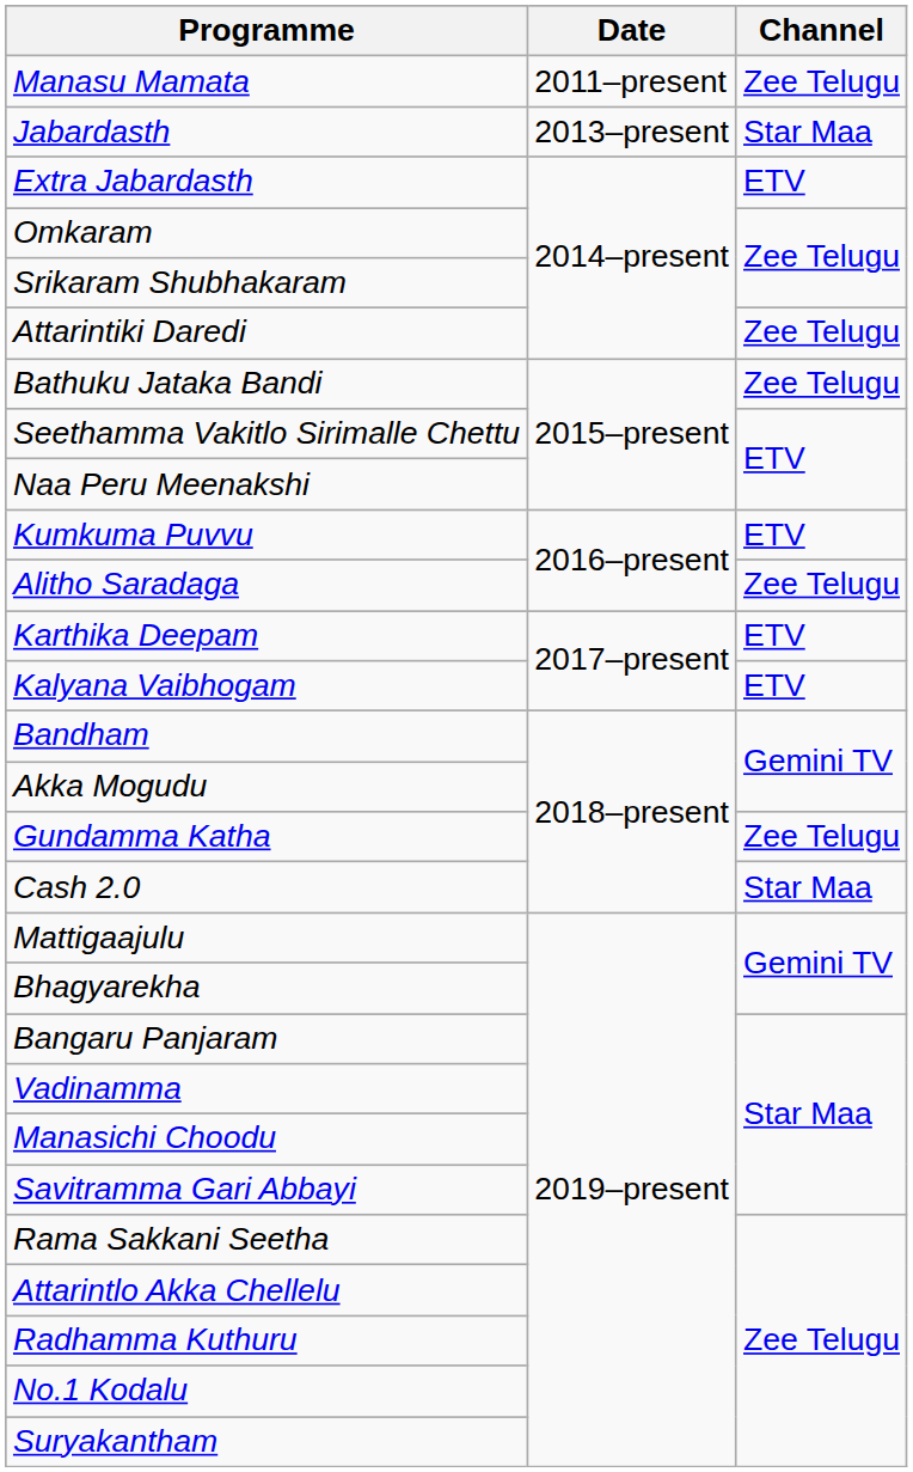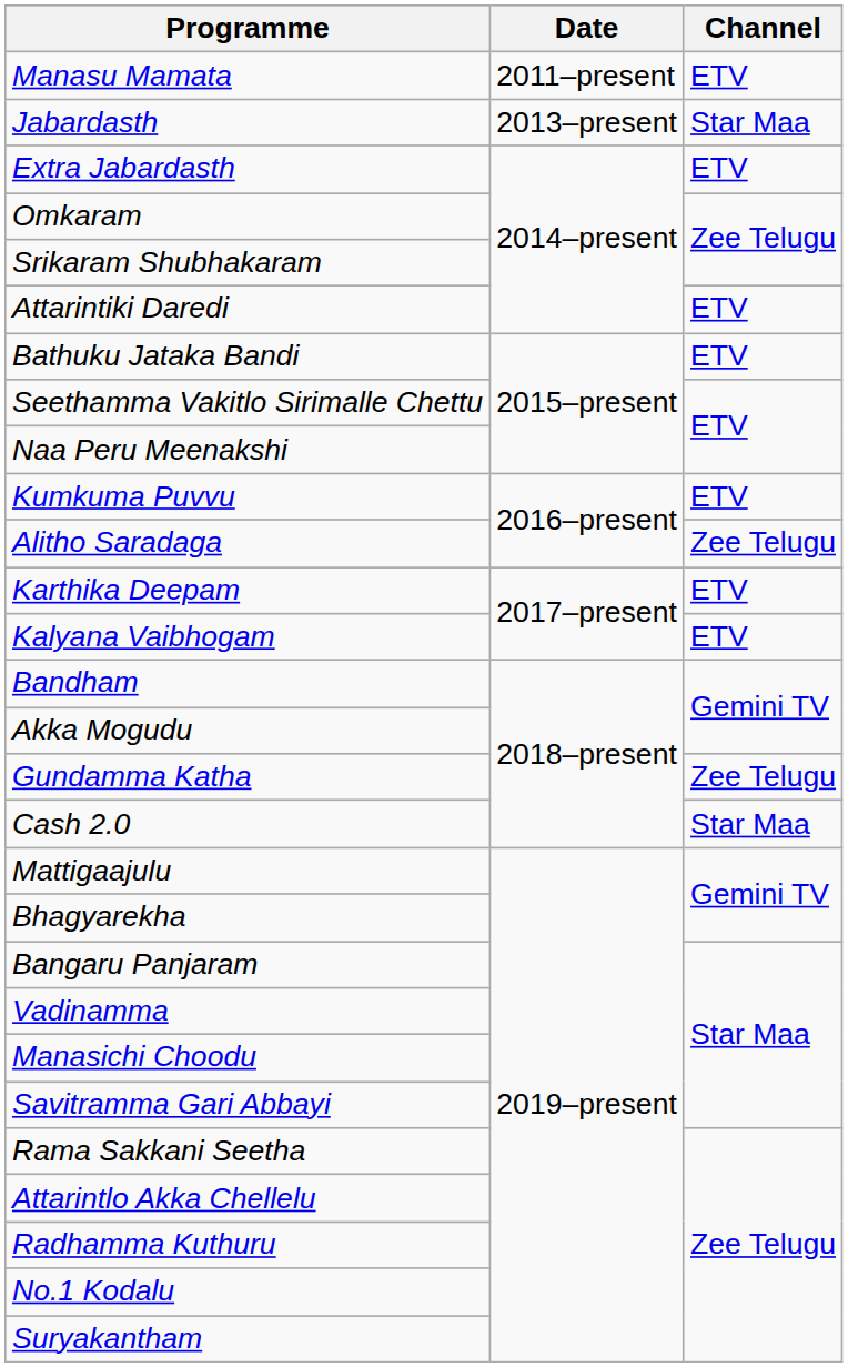 <table class="wikitable">
 <tr>
 <th>Programme</th>
 <th>Date</th>
 <th>Channel</th>
 </tr>
 <tr>
 <td><em><a href='#'>Manasu Mamata</a></em></td>
 <td>2011–present</td>
-<td><a href='#'>Zee Telugu</a></td>
+<td><a href='#'>ETV</a></td>
 </tr>
 <tr>
 <td><em><a href='#'>Jabardasth</a></em></td>
 <td>2013–present</td>
 <td><a href='#'>Star Maa</a></td>
 </tr>
 <tr>
 <td><em><a href='#'>Extra Jabardasth</a></em></td>
 <td rowspan="4">2014–present</td>
 <td><a href='#'>ETV</a></td>
 </tr>
 <tr>
 <td><em>Omkaram</em></td>
 <td rowspan="2"><a href='#'>Zee Telugu</a></td>
 </tr>
 <tr>
 <td><em>Srikaram Shubhakaram</em></td>
 </tr>
 <tr>
 <td><em>Attarintiki Daredi</em></td>
-<td><a href='#'>Zee Telugu</a></td>
+<td><a href='#'>ETV</a></td>
 </tr>
 <tr>
 <td><em>Bathuku Jataka Bandi</em></td>
 <td rowspan="3">2015–present</td>
-<td><a href='#'>Zee Telugu</a></td>
+<td><a href='#'>ETV</a></td>
 </tr>
 <tr>
 <td><em>Seethamma Vakitlo Sirimalle Chettu</em></td>
 <td rowspan="2"><a href='#'>ETV</a></td>
 </tr>
 <tr>
 <td><em>Naa Peru Meenakshi</em></td>
 </tr>
 <tr>
 <td><em><a href='#'>Kumkuma Puvvu</a></em></td>
 <td rowspan="2">2016–present</td>
 <td><a href='#'>ETV</a></td>
 </tr>
 <tr>
 <td><em><a href='#'>Alitho Saradaga</a></em></td>
 <td><a href='#'>Zee Telugu</a></td>
 </tr>
 <tr>
 <td><em><a href='#'>Karthika Deepam</a></em></td>
 <td rowspan="2">2017–present</td>
 <td><a href='#'>ETV</a></td>
 </tr>
 <tr>
 <td><em><a href='#'>Kalyana Vaibhogam</a></em></td>
 <td><a href='#'>ETV</a></td>
 </tr>
 <tr>
 <td><em><a href='#'>Bandham</a></em></td>
 <td rowspan="4">2018–present</td>
 <td rowspan="2"><a href='#'>Gemini TV</a></td>
 </tr>
 <tr>
 <td><em>Akka Mogudu</em></td>
 </tr>
 <tr>
 <td><em><a href='#'>Gundamma Katha</a></em></td>
 <td><a href='#'>Zee Telugu</a></td>
 </tr>
 <tr>
 <td><em>Cash 2.0</em></td>
 <td><a href='#'>Star Maa</a></td>
 </tr>
 <tr>
 <td><em>Mattigaajulu</em></td>
 <td rowspan="11">2019–present</td>
 <td rowspan="2"><a href='#'>Gemini TV</a></td>
 </tr>
 <tr>
 <td><em>Bhagyarekha</em></td>
 </tr>
 <tr>
 <td><em>Bangaru Panjaram</em></td>
 <td rowspan="4"><a href='#'>Star Maa</a></td>
 </tr>
 <tr>
 <td><em><a href='#'>Vadinamma</a></em></td>
 </tr>
 <tr>
 <td><em><a href='#'>Manasichi Choodu</a></em></td>
 </tr>
 <tr>
 <td><em><a href='#'>Savitramma Gari Abbayi</a></em></td>
 </tr>
 <tr>
 <td><em>Rama Sakkani Seetha</em></td>
 <td rowspan="5"><a href='#'>Zee Telugu</a></td>
 </tr>
 <tr>
 <td><em><a href='#'>Attarintlo Akka Chellelu</a></em></td>
 </tr>
 <tr>
 <td><em><a href='#'>Radhamma Kuthuru</a></em></td>
 </tr>
 <tr>
 <td><em><a href='#'>No.1 Kodalu</a></em></td>
 </tr>
 <tr>
 <td><em><a href='#'>Suryakantham</a></em></td>
 </tr>
 </table>
